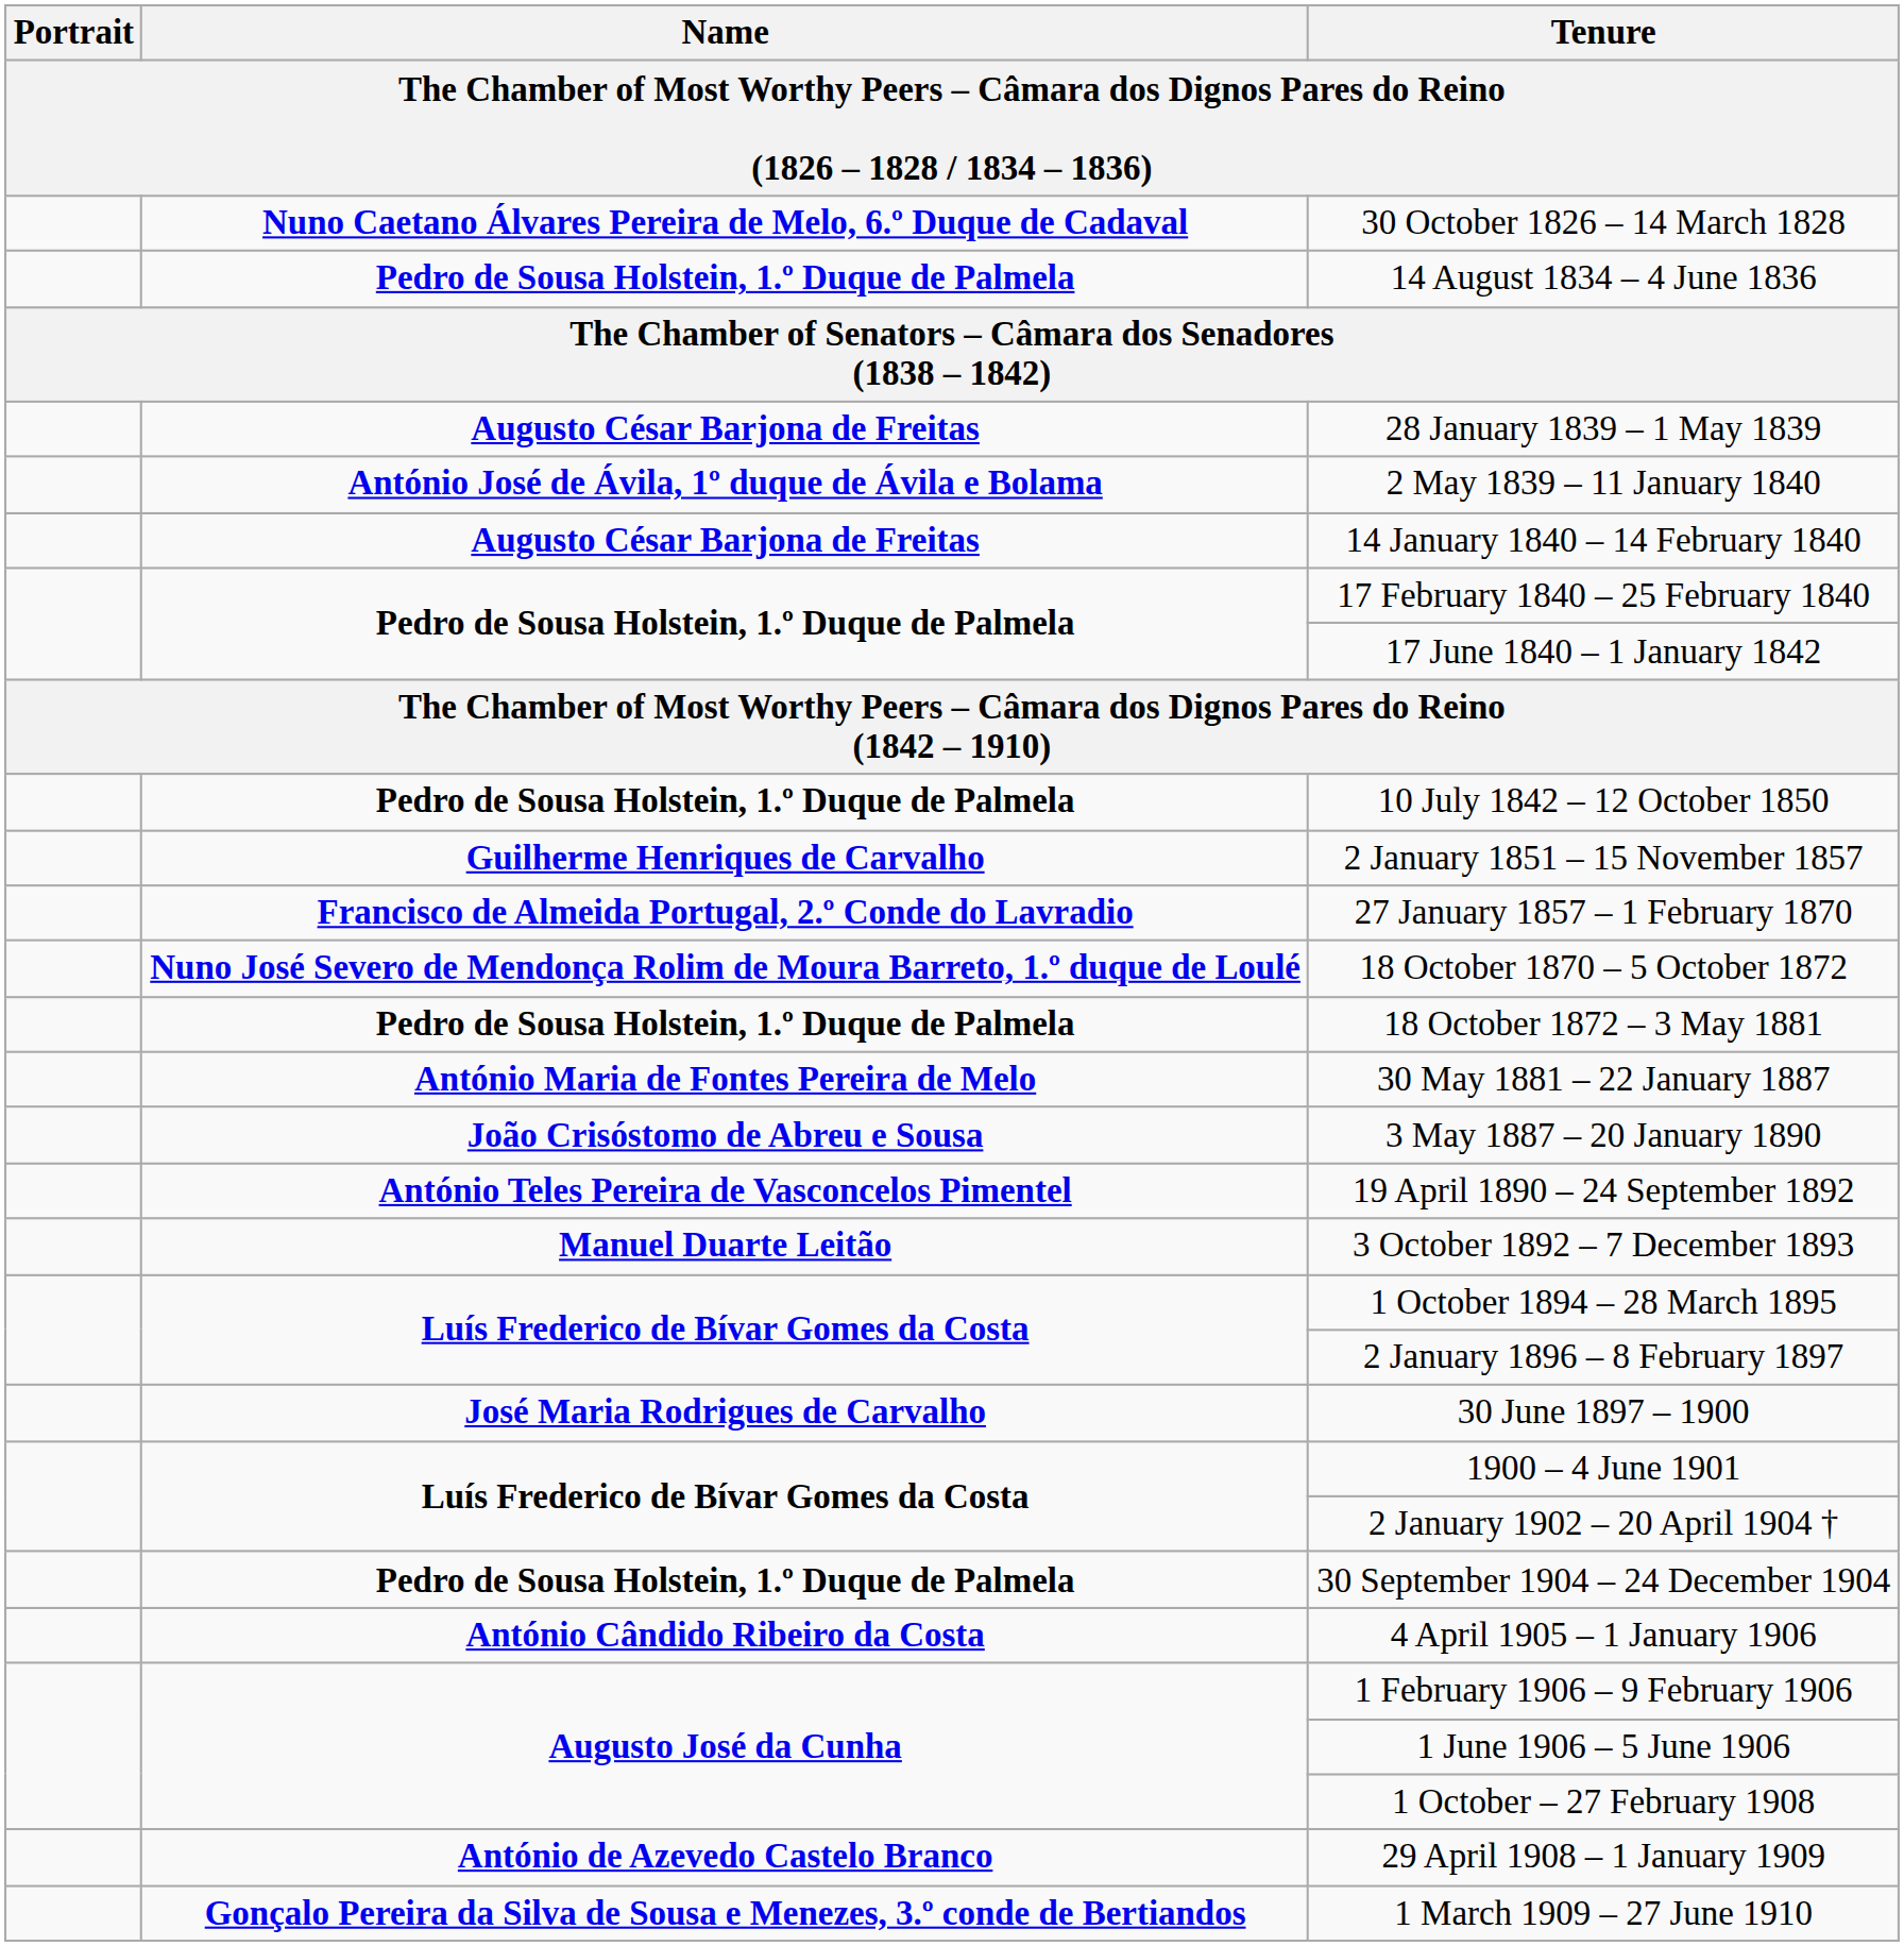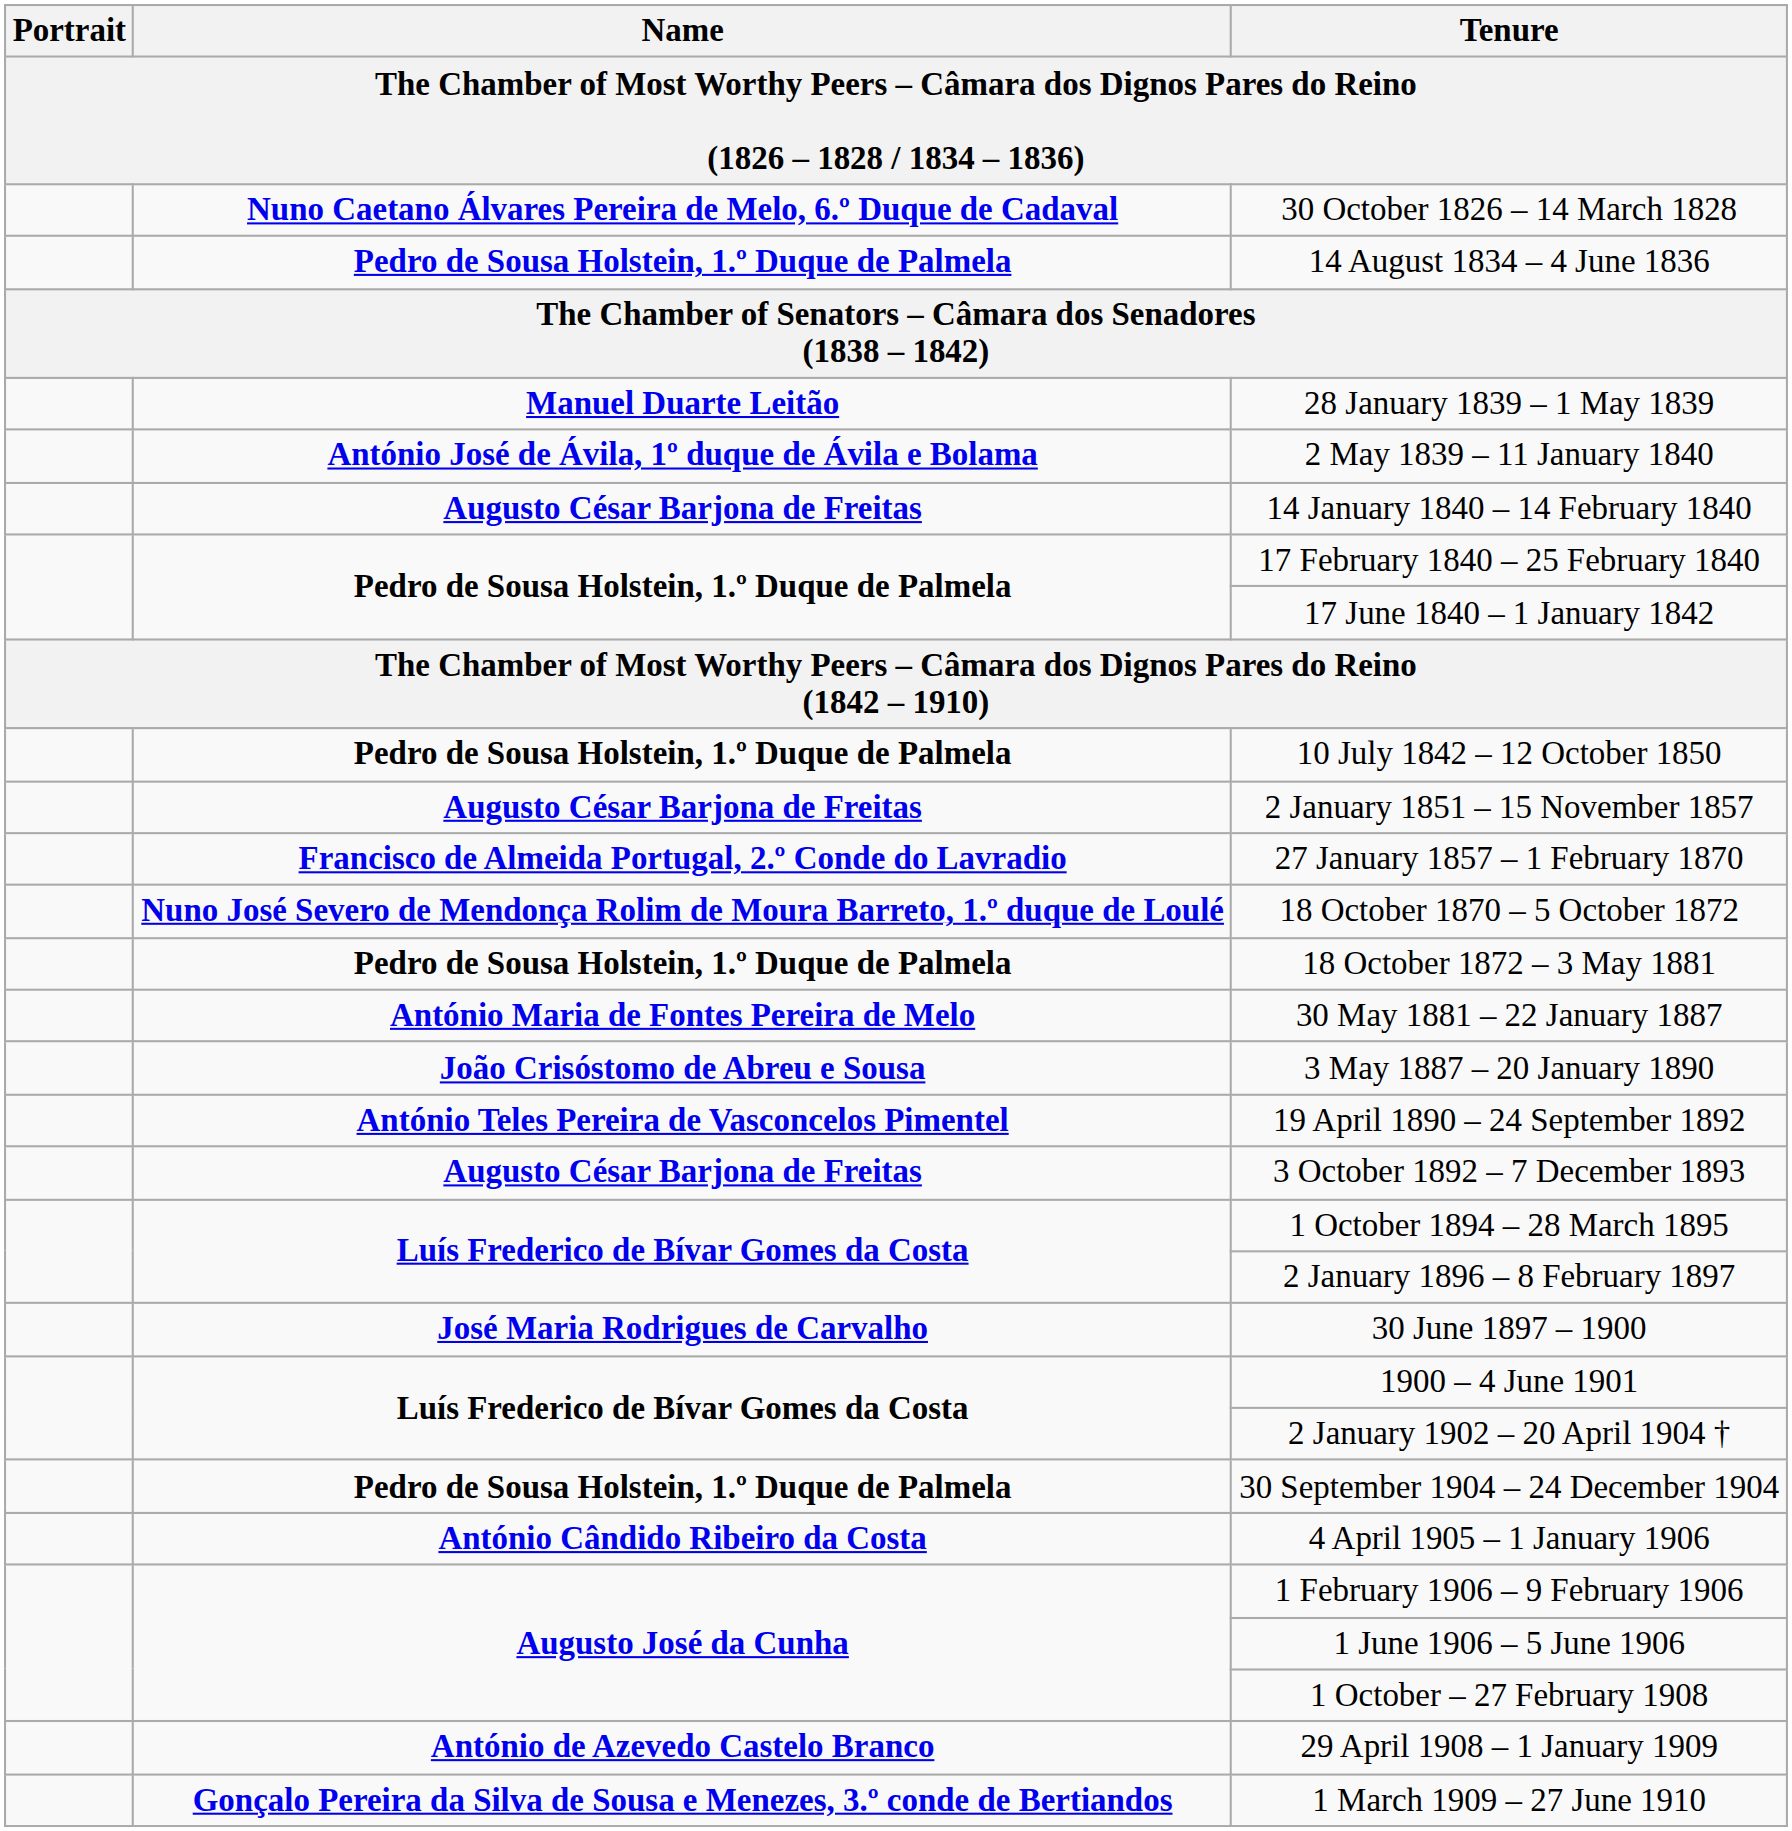 <table class="wikitable" style="text-align:center"•>
 <tr>
 <th>Portrait</th>
 <th>Name<br></th>
 <th>Tenure</th>
 </tr>
 <tr>
 <th colspan="3">The Chamber of Most Worthy Peers – Câmara dos Dignos Pares do Reino<br><br>(1826 – 1828 / 1834 – 1836)</th>
 </tr>
 <tr>
 <td></td>
 <td><strong><a href='#'>Nuno Caetano Álvares Pereira de Melo, 6.º Duque de Cadaval</a></strong><br></td>
 <td>30 October 1826 – 14 March 1828</td>
 </tr>
 <tr>
 <td></td>
 <td><strong><a href='#'>Pedro de Sousa Holstein, 1.º Duque de Palmela</a></strong><br></td>
 <td>14 August 1834 – 4 June 1836</td>
 </tr>
 <tr>
 <th colspan="3">The Chamber of Senators – Câmara dos Senadores<br>(1838 – 1842)</th>
 </tr>
 <tr>
 <td></td>
-<td><strong><a href='#'>Augusto César Barjona de Freitas</a></strong><br></td>
+<td><strong><a href='#'>Manuel Duarte Leitão</a></strong><br></td>
 <td>28 January 1839 – 1 May 1839</td>
 </tr>
 <tr>
 <td></td>
 <td><strong><a href='#'>António José de Ávila, 1º duque de Ávila e Bolama</a></strong><br></td>
 <td>2 May 1839 – 11 January 1840</td>
 </tr>
 <tr>
 <td></td>
 <td><strong><a href='#'>Augusto César Barjona de Freitas</a></strong><br></td>
 <td>14 January 1840 – 14 February 1840</td>
 </tr>
 <tr>
 <td rowspan="2"></td>
 <td rowspan="2"><strong>Pedro de Sousa Holstein, 1.º Duque de Palmela</strong><br></td>
 <td>17 February 1840 – 25 February 1840</td>
 </tr>
 <tr>
 <td>17 June 1840 – 1 January 1842</td>
 </tr>
 <tr>
 <th colspan="3">The Chamber of Most Worthy Peers – Câmara dos Dignos Pares do Reino<br>(1842 – 1910)</th>
 </tr>
 <tr>
 <td></td>
 <td><strong>Pedro de Sousa Holstein, 1.º Duque de Palmela</strong><br></td>
 <td>10 July 1842 – 12 October 1850</td>
 </tr>
 <tr>
 <td></td>
-<td><strong><a href='#'>Guilherme Henriques de Carvalho</a></strong><br></td>
+<td><strong><a href='#'>Augusto César Barjona de Freitas</a></strong><br></td>
 <td>2 January 1851 – 15 November 1857</td>
 </tr>
 <tr>
 <td></td>
 <td><strong><a href='#'>Francisco de Almeida Portugal, 2.º Conde do Lavradio</a></strong><br></td>
 <td>27 January 1857 – 1 February 1870</td>
 </tr>
 <tr>
 <td></td>
 <td><strong><a href='#'>Nuno José Severo de Mendonça Rolim de Moura Barreto, 1.º duque de Loulé</a></strong><br></td>
 <td>18 October 1870 – 5 October 1872</td>
 </tr>
 <tr>
 <td></td>
 <td><strong>Pedro de Sousa Holstein, 1.º Duque de Palmela</strong><br></td>
 <td>18 October 1872 – 3 May 1881</td>
 </tr>
 <tr>
 <td></td>
 <td><strong><a href='#'>António Maria de Fontes Pereira de Melo</a></strong><br></td>
 <td>30 May 1881 – 22 January 1887</td>
 </tr>
 <tr>
 <td></td>
 <td><strong><a href='#'>João Crisóstomo de Abreu e Sousa</a></strong><br></td>
 <td>3 May 1887 – 20 January 1890</td>
 </tr>
 <tr>
 <td></td>
 <td><strong><a href='#'>António Teles Pereira de Vasconcelos Pimentel</a></strong><br></td>
 <td>19 April 1890 – 24 September 1892</td>
 </tr>
 <tr>
 <td></td>
-<td><strong><a href='#'>Manuel Duarte Leitão</a></strong><br></td>
+<td><strong><a href='#'>Augusto César Barjona de Freitas</a></strong><br></td>
 <td>3 October 1892 – 7 December 1893</td>
 </tr>
 <tr>
 <td rowspan="2"></td>
 <td rowspan="2"><strong><a href='#'>Luís Frederico de Bívar Gomes da Costa</a></strong><br></td>
 <td>1 October 1894 – 28 March 1895</td>
 </tr>
 <tr>
 <td>2 January 1896 – 8 February 1897</td>
 </tr>
 <tr>
 <td></td>
 <td><strong><a href='#'>José Maria Rodrigues de Carvalho</a></strong><br></td>
 <td>30 June 1897 – 1900</td>
 </tr>
 <tr>
 <td rowspan="2"></td>
 <td rowspan="2"><strong>Luís Frederico de Bívar Gomes da Costa</strong><br></td>
 <td>1900 – 4 June 1901</td>
 </tr>
 <tr>
 <td>2 January 1902 – 20 April 1904 †</td>
 </tr>
 <tr>
 <td></td>
 <td><strong>Pedro de Sousa Holstein, 1.º Duque de Palmela</strong><br></td>
 <td>30 September 1904 – 24 December 1904</td>
 </tr>
 <tr>
 <td></td>
 <td><strong><a href='#'>António Cândido Ribeiro da Costa</a></strong><br></td>
 <td>4 April 1905 – 1 January 1906</td>
 </tr>
 <tr>
 <td rowspan="3"></td>
 <td rowspan="3"><strong><a href='#'>Augusto José da Cunha</a></strong><br></td>
 <td>1 February 1906 – 9 February 1906</td>
 </tr>
 <tr>
 <td>1 June 1906 – 5 June 1906</td>
 </tr>
 <tr>
 <td>1 October – 27 February 1908</td>
 </tr>
 <tr>
 <td></td>
 <td><strong><a href='#'>António de Azevedo Castelo Branco</a></strong><br></td>
 <td>29 April 1908 – 1 January 1909</td>
 </tr>
 <tr>
 <td></td>
 <td><strong><a href='#'>Gonçalo Pereira da Silva de Sousa e Menezes, 3.º conde de Bertiandos</a></strong><br></td>
 <td>1 March 1909 – 27 June 1910</td>
 </tr>
 </table>
